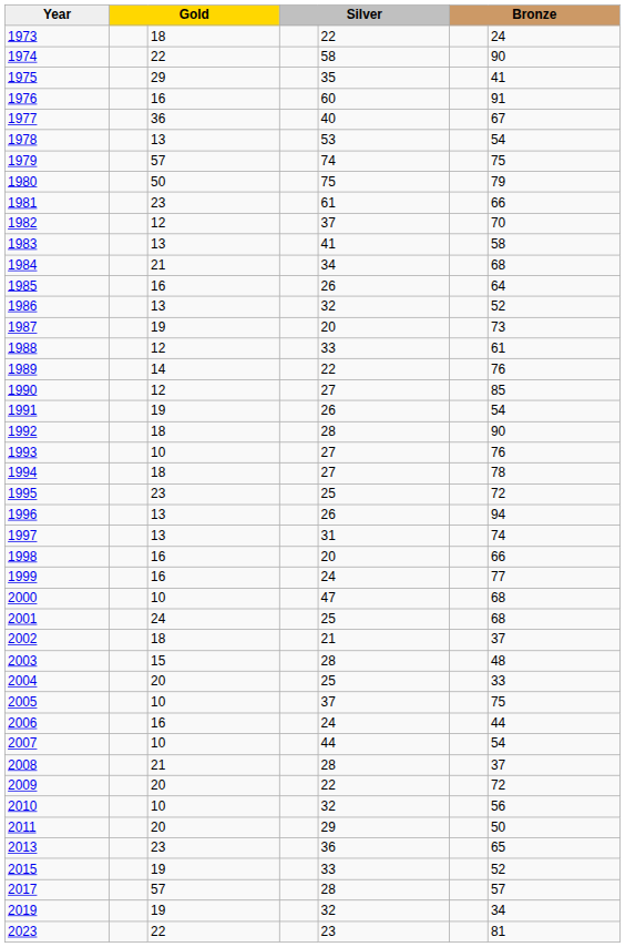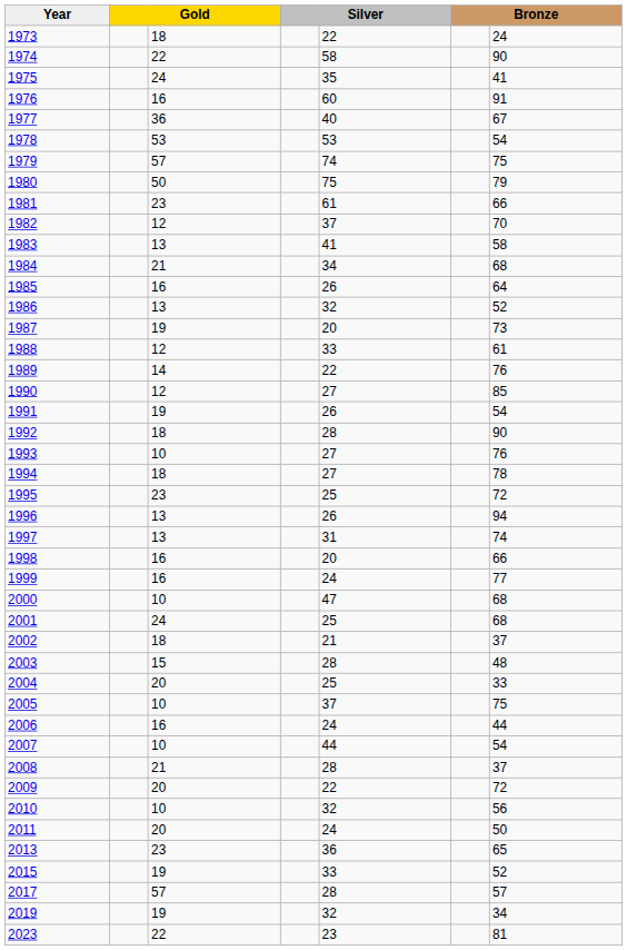 <table class="wikitable" style="font-size:100%">
 <tr align=center>
 <th scope=col style="width:120px; background: #efefef;">Year</th>
 <th scope=col colspan=2 style="width:200px; background: gold;">Gold</th>
 <th scope=col colspan=2 style="width:200px; background: silver;">Silver</th>
 <th scope=col colspan=2 style="width:200px; background: #cc9966;">Bronze</th>
 </tr>
 <tr>
 <td><a href='#'>1973</a></td>
 <td></td>
 <td>18</td>
 <td></td>
 <td>22</td>
 <td></td>
 <td>24</td>
 </tr>
 <tr>
 <td><a href='#'>1974</a></td>
 <td></td>
 <td>22</td>
 <td></td>
 <td>58</td>
 <td></td>
 <td>90</td>
 </tr>
 <tr>
 <td><a href='#'>1975</a></td>
 <td></td>
-<td>29</td>
+<td>24</td>
 <td></td>
 <td>35</td>
 <td></td>
 <td>41</td>
 </tr>
 <tr>
 <td><a href='#'>1976</a></td>
 <td></td>
 <td>16</td>
 <td></td>
 <td>60</td>
 <td></td>
 <td>91</td>
 </tr>
 <tr>
 <td><a href='#'>1977</a></td>
 <td></td>
 <td>36</td>
 <td></td>
 <td>40</td>
 <td></td>
 <td>67</td>
 </tr>
 <tr>
 <td><a href='#'>1978</a></td>
 <td></td>
-<td>13</td>
+<td>53</td>
 <td></td>
 <td>53</td>
 <td></td>
 <td>54</td>
 </tr>
 <tr>
 <td><a href='#'>1979</a></td>
 <td></td>
 <td>57</td>
 <td></td>
 <td>74</td>
 <td></td>
 <td>75</td>
 </tr>
 <tr>
 <td><a href='#'>1980</a></td>
 <td></td>
 <td>50</td>
 <td></td>
 <td>75</td>
 <td></td>
 <td>79</td>
 </tr>
 <tr>
 <td><a href='#'>1981</a></td>
 <td></td>
 <td>23</td>
 <td></td>
 <td>61</td>
 <td></td>
 <td>66</td>
 </tr>
 <tr>
 <td><a href='#'>1982</a></td>
 <td></td>
 <td>12</td>
 <td></td>
 <td>37</td>
 <td></td>
 <td>70</td>
 </tr>
 <tr>
 <td><a href='#'>1983</a></td>
 <td></td>
 <td>13</td>
 <td></td>
 <td>41</td>
 <td></td>
 <td>58</td>
 </tr>
 <tr>
 <td><a href='#'>1984</a></td>
 <td></td>
 <td>21</td>
 <td></td>
 <td>34</td>
 <td></td>
 <td>68</td>
 </tr>
 <tr>
 <td><a href='#'>1985</a></td>
 <td></td>
 <td>16</td>
 <td></td>
 <td>26</td>
 <td></td>
 <td>64</td>
 </tr>
 <tr>
 <td><a href='#'>1986</a></td>
 <td></td>
 <td>13</td>
 <td></td>
 <td>32</td>
 <td></td>
 <td>52</td>
 </tr>
 <tr>
 <td><a href='#'>1987</a></td>
 <td></td>
 <td>19</td>
 <td></td>
 <td>20</td>
 <td></td>
 <td>73</td>
 </tr>
 <tr>
 <td><a href='#'>1988</a></td>
 <td></td>
 <td>12</td>
 <td></td>
 <td>33</td>
 <td></td>
 <td>61</td>
 </tr>
 <tr>
 <td><a href='#'>1989</a></td>
 <td></td>
 <td>14</td>
 <td></td>
 <td>22</td>
 <td></td>
 <td>76</td>
 </tr>
 <tr>
 <td><a href='#'>1990</a></td>
 <td></td>
 <td>12</td>
 <td></td>
 <td>27</td>
 <td></td>
 <td>85</td>
 </tr>
 <tr>
 <td><a href='#'>1991</a></td>
 <td></td>
 <td>19</td>
 <td></td>
 <td>26</td>
 <td></td>
 <td>54</td>
 </tr>
 <tr>
 <td><a href='#'>1992</a></td>
 <td></td>
 <td>18</td>
 <td></td>
 <td>28</td>
 <td></td>
 <td>90</td>
 </tr>
 <tr>
 <td><a href='#'>1993</a></td>
 <td></td>
 <td>10</td>
 <td></td>
 <td>27</td>
 <td></td>
 <td>76</td>
 </tr>
 <tr>
 <td><a href='#'>1994</a></td>
 <td></td>
 <td>18</td>
 <td></td>
 <td>27</td>
 <td></td>
 <td>78</td>
 </tr>
 <tr>
 <td><a href='#'>1995</a></td>
 <td></td>
 <td>23</td>
 <td></td>
 <td>25</td>
 <td></td>
 <td>72</td>
 </tr>
 <tr>
 <td><a href='#'>1996</a></td>
 <td></td>
 <td>13</td>
 <td></td>
 <td>26</td>
 <td></td>
 <td>94</td>
 </tr>
 <tr>
 <td><a href='#'>1997</a></td>
 <td></td>
 <td>13</td>
 <td></td>
 <td>31</td>
 <td></td>
 <td>74</td>
 </tr>
 <tr>
 <td><a href='#'>1998</a></td>
 <td></td>
 <td>16</td>
 <td></td>
 <td>20</td>
 <td></td>
 <td>66</td>
 </tr>
 <tr>
 <td><a href='#'>1999</a></td>
 <td></td>
 <td>16</td>
 <td></td>
 <td>24</td>
 <td></td>
 <td>77</td>
 </tr>
 <tr>
 <td><a href='#'>2000</a></td>
 <td></td>
 <td>10</td>
 <td></td>
 <td>47</td>
 <td></td>
 <td>68</td>
 </tr>
 <tr>
 <td><a href='#'>2001</a></td>
 <td></td>
 <td>24</td>
 <td></td>
 <td>25</td>
 <td></td>
 <td>68</td>
 </tr>
 <tr>
 <td><a href='#'>2002</a></td>
 <td></td>
 <td>18</td>
 <td></td>
 <td>21</td>
 <td></td>
 <td>37</td>
 </tr>
 <tr>
 <td><a href='#'>2003</a></td>
 <td></td>
 <td>15</td>
 <td></td>
 <td>28</td>
 <td></td>
 <td>48</td>
 </tr>
 <tr>
 <td><a href='#'>2004</a></td>
 <td></td>
 <td>20</td>
 <td></td>
 <td>25</td>
 <td></td>
 <td>33</td>
 </tr>
 <tr>
 <td><a href='#'>2005</a></td>
 <td></td>
 <td>10</td>
 <td></td>
 <td>37</td>
 <td></td>
 <td>75</td>
 </tr>
 <tr>
 <td><a href='#'>2006</a></td>
 <td></td>
 <td>16</td>
 <td></td>
 <td>24</td>
 <td></td>
 <td>44</td>
 </tr>
 <tr>
 <td><a href='#'>2007</a></td>
 <td></td>
 <td>10</td>
 <td></td>
 <td>44</td>
 <td></td>
 <td>54</td>
 </tr>
 <tr>
 <td><a href='#'>2008</a></td>
 <td></td>
 <td>21</td>
 <td></td>
 <td>28</td>
 <td></td>
 <td>37</td>
 </tr>
 <tr>
 <td><a href='#'>2009</a></td>
 <td></td>
 <td>20</td>
 <td></td>
 <td>22</td>
 <td></td>
 <td>72</td>
 </tr>
 <tr>
 <td><a href='#'>2010</a></td>
 <td></td>
 <td>10</td>
 <td></td>
 <td>32</td>
 <td></td>
 <td>56</td>
 </tr>
 <tr>
 <td><a href='#'>2011</a></td>
 <td></td>
 <td>20</td>
 <td></td>
-<td>29</td>
+<td>24</td>
 <td></td>
 <td>50</td>
 </tr>
 <tr>
 <td><a href='#'>2013</a></td>
 <td></td>
 <td>23</td>
 <td></td>
 <td>36</td>
 <td></td>
 <td>65</td>
 </tr>
 <tr>
 <td><a href='#'>2015</a></td>
 <td></td>
 <td>19</td>
 <td></td>
 <td>33</td>
 <td></td>
 <td>52</td>
 </tr>
 <tr>
 <td><a href='#'>2017</a></td>
 <td></td>
 <td>57</td>
 <td></td>
 <td>28</td>
 <td></td>
 <td>57</td>
 </tr>
 <tr>
 <td><a href='#'>2019</a></td>
 <td></td>
 <td>19</td>
 <td></td>
 <td>32</td>
 <td></td>
 <td>34</td>
 </tr>
 <tr>
 <td><a href='#'>2023</a></td>
 <td></td>
 <td>22</td>
 <td></td>
 <td>23</td>
 <td></td>
 <td>81</td>
 </tr>
 </table>
